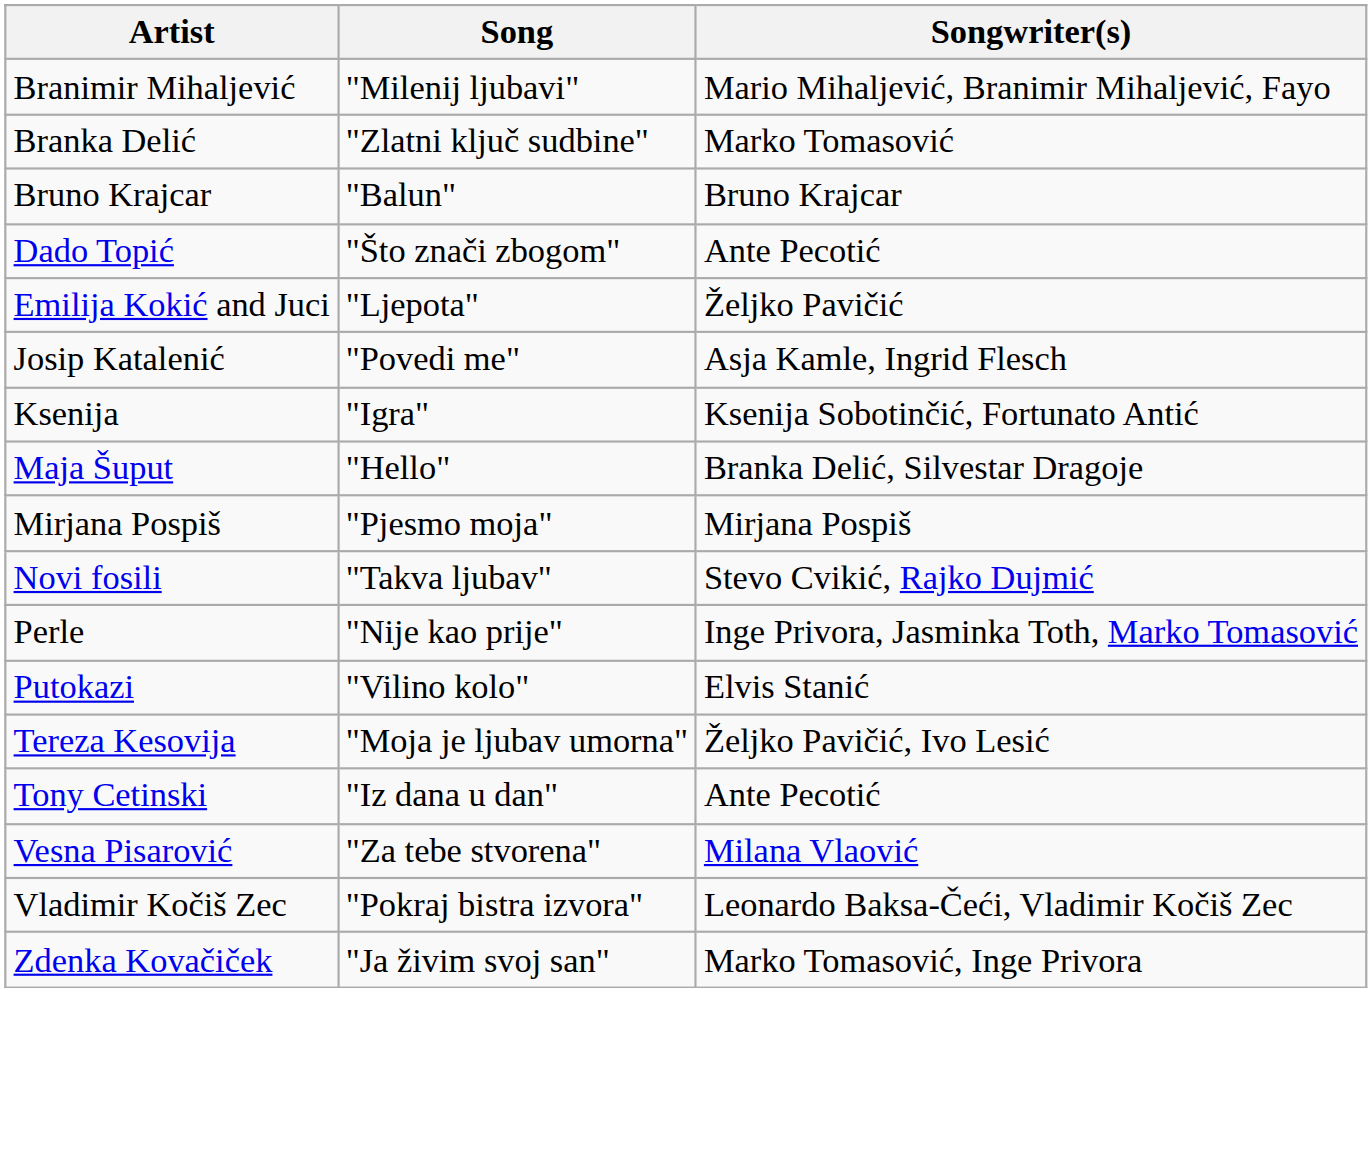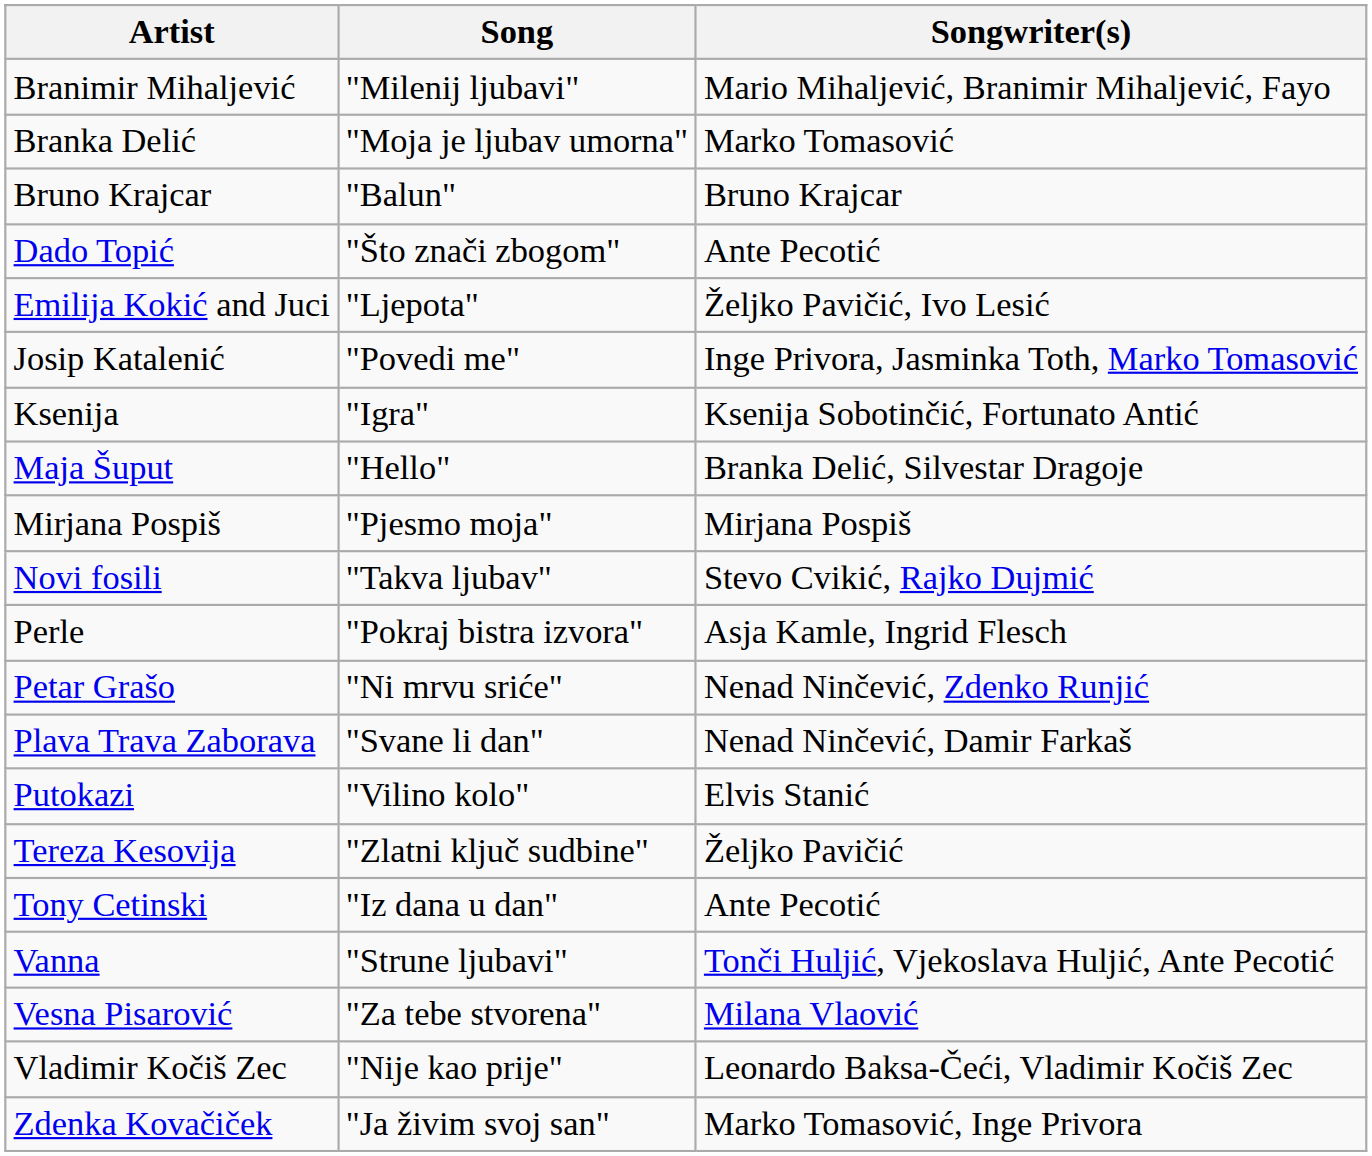 <table class="wikitable" style="margin: 1em auto 1em auto;">
 <tr>
 <th>Artist</th>
 <th>Song</th>
 <th>Songwriter(s)</th>
 </tr>
 <tr>
 <td align="left">Branimir Mihaljević</td>
 <td align="left">"Milenij ljubavi"</td>
 <td align="left">Mario Mihaljević, Branimir Mihaljević, Fayo</td>
 </tr>
 <tr>
 <td align="left">Branka Delić</td>
-<td align="left">"Zlatni ključ sudbine"</td>
+<td align="left">"Moja je ljubav umorna"</td>
 <td align="left">Marko Tomasović</td>
 </tr>
 <tr>
 <td align="left">Bruno Krajcar</td>
 <td align="left">"Balun"</td>
 <td align="left">Bruno Krajcar</td>
 </tr>
 <tr>
 <td align="left"><a href='#'>Dado Topić</a></td>
 <td align="left">"Što znači zbogom"</td>
 <td align="left">Ante Pecotić</td>
 </tr>
 <tr>
 <td align="left"><a href='#'>Emilija Kokić</a> and Juci</td>
 <td align="left">"Ljepota"</td>
-<td align="left">Željko Pavičić</td>
+<td align="left">Željko Pavičić, Ivo Lesić</td>
 </tr>
 <tr>
 <td align="left">Josip Katalenić</td>
 <td align="left">"Povedi me"</td>
-<td align="left">Asja Kamle, Ingrid Flesch</td>
+<td align="left">Inge Privora, Jasminka Toth, <a href='#'>Marko Tomasović</a></td>
 </tr>
 <tr>
 <td align="left">Ksenija</td>
 <td align="left">"Igra"</td>
 <td align="left">Ksenija Sobotinčić, Fortunato Antić</td>
 </tr>
 <tr>
 <td align="left"><a href='#'>Maja Šuput</a></td>
 <td align="left">"Hello"</td>
 <td align="left">Branka Delić, Silvestar Dragoje</td>
 </tr>
 <tr>
 <td align="left">Mirjana Pospiš</td>
 <td align="left">"Pjesmo moja"</td>
 <td align="left">Mirjana Pospiš</td>
 </tr>
 <tr>
 <td align="left"><a href='#'>Novi fosili</a></td>
 <td align="left">"Takva ljubav"</td>
 <td align="left">Stevo Cvikić, <a href='#'>Rajko Dujmić</a></td>
 </tr>
 <tr>
 <td align="left">Perle</td>
-<td align="left">"Nije kao prije"</td>
-<td align="left">Inge Privora, Jasminka Toth, <a href='#'>Marko Tomasović</a></td>
+<td align="left">"Pokraj bistra izvora"</td>
+<td align="left">Asja Kamle, Ingrid Flesch</td>
+</tr>
+<tr>
+<td align="left"><a href='#'>Petar Grašo</a></td>
+<td align="left">"Ni mrvu sriće"</td>
+<td align="left">Nenad Ninčević, <a href='#'>Zdenko Runjić</a></td>
+</tr>
+<tr>
+<td align="left"><a href='#'>Plava Trava Zaborava</a></td>
+<td align="left">"Svane li dan"</td>
+<td align="left">Nenad Ninčević, Damir Farkaš</td>
 </tr>
 <tr>
 <td align="left"><a href='#'>Putokazi</a></td>
 <td align="left">"Vilino kolo"</td>
 <td align="left">Elvis Stanić</td>
 </tr>
 <tr>
 <td align="left"><a href='#'>Tereza Kesovija</a></td>
-<td align="left">"Moja je ljubav umorna"</td>
-<td align="left">Željko Pavičić, Ivo Lesić</td>
+<td align="left">"Zlatni ključ sudbine"</td>
+<td align="left">Željko Pavičić</td>
 </tr>
 <tr>
 <td align="left"><a href='#'>Tony Cetinski</a></td>
 <td align="left">"Iz dana u dan"</td>
 <td align="left">Ante Pecotić</td>
+</tr>
+<tr>
+<td align="left"><a href='#'>Vanna</a></td>
+<td align="left">"Strune ljubavi"</td>
+<td align="left"><a href='#'>Tonči Huljić</a>, Vjekoslava Huljić, Ante Pecotić</td>
 </tr>
 <tr>
 <td align="left"><a href='#'>Vesna Pisarović</a></td>
 <td align="left">"Za tebe stvorena"</td>
 <td align="left"><a href='#'>Milana Vlaović</a></td>
 </tr>
 <tr>
 <td align="left">Vladimir Kočiš Zec</td>
-<td align="left">"Pokraj bistra izvora"</td>
+<td align="left">"Nije kao prije"</td>
 <td align="left">Leonardo Baksa-Čeći, Vladimir Kočiš Zec</td>
 </tr>
 <tr>
 <td align="left"><a href='#'>Zdenka Kovačiček</a></td>
 <td align="left">"Ja živim svoj san"</td>
 <td align="left">Marko Tomasović, Inge Privora</td>
 </tr>
 </table>
